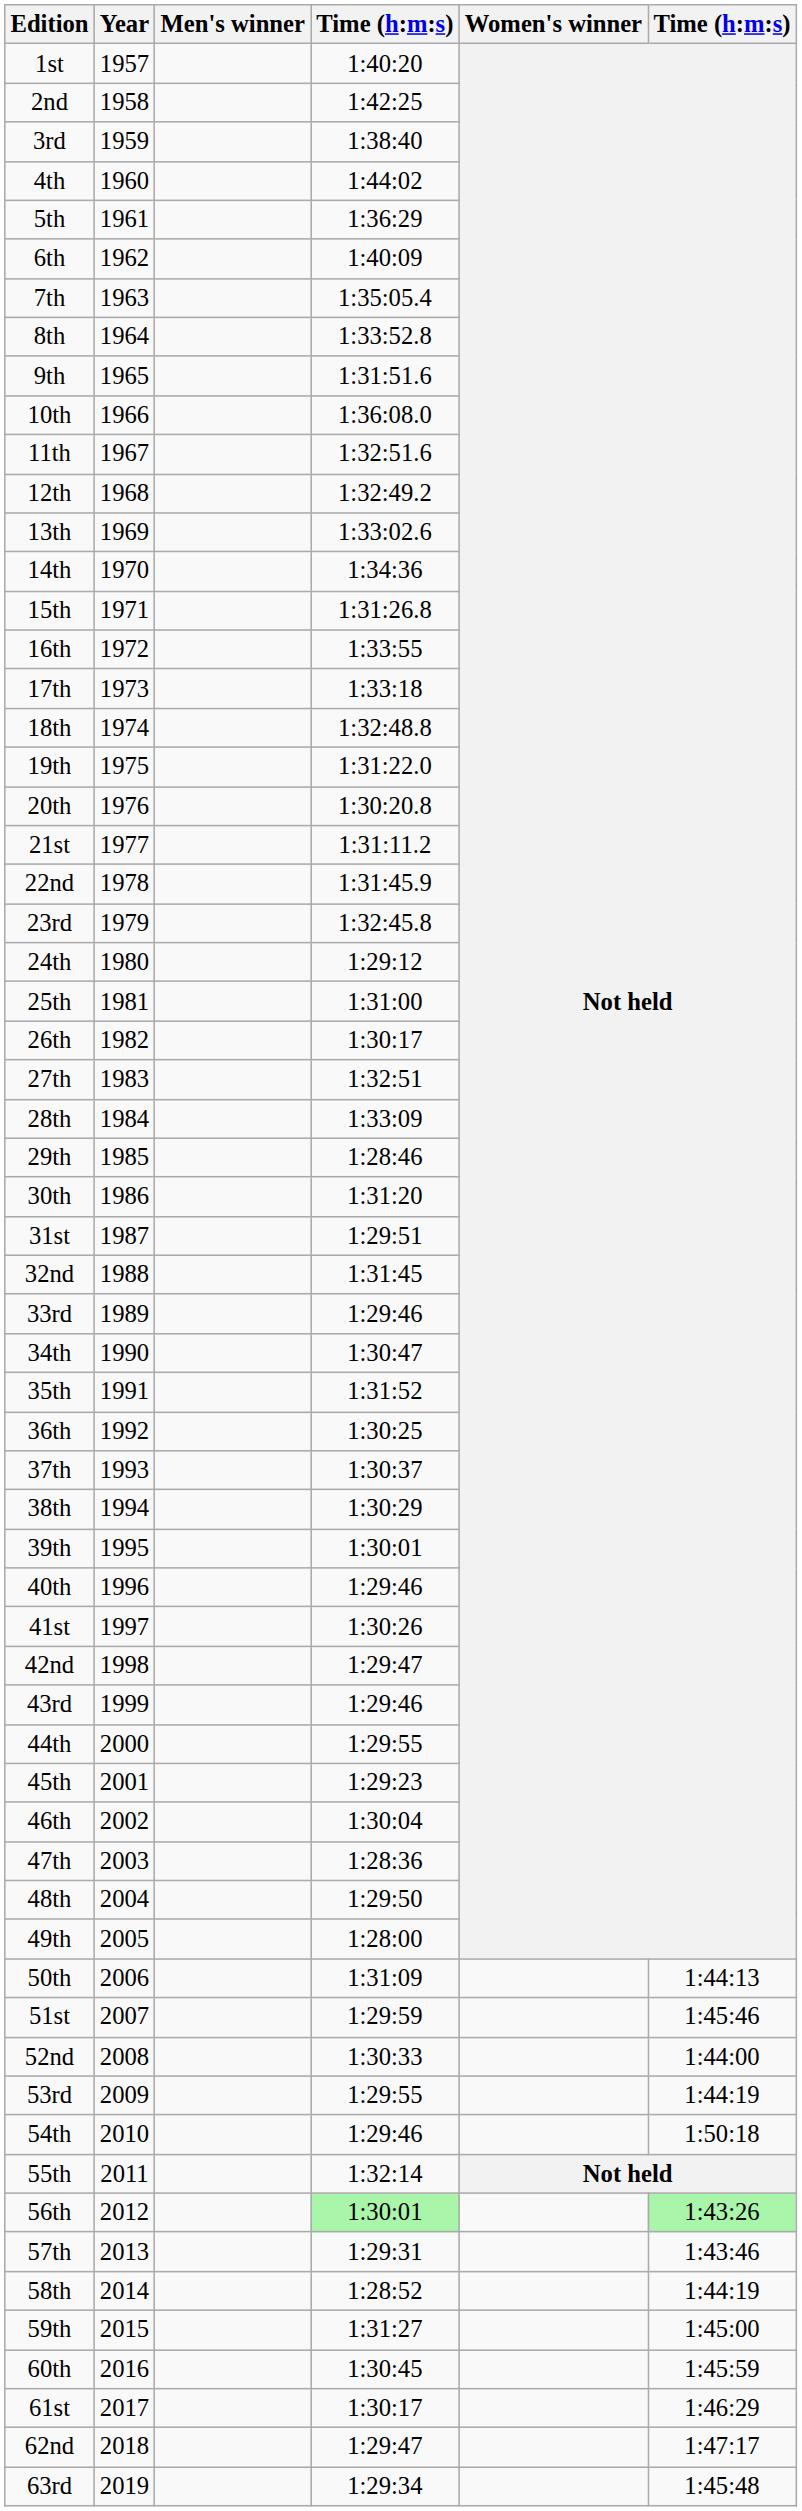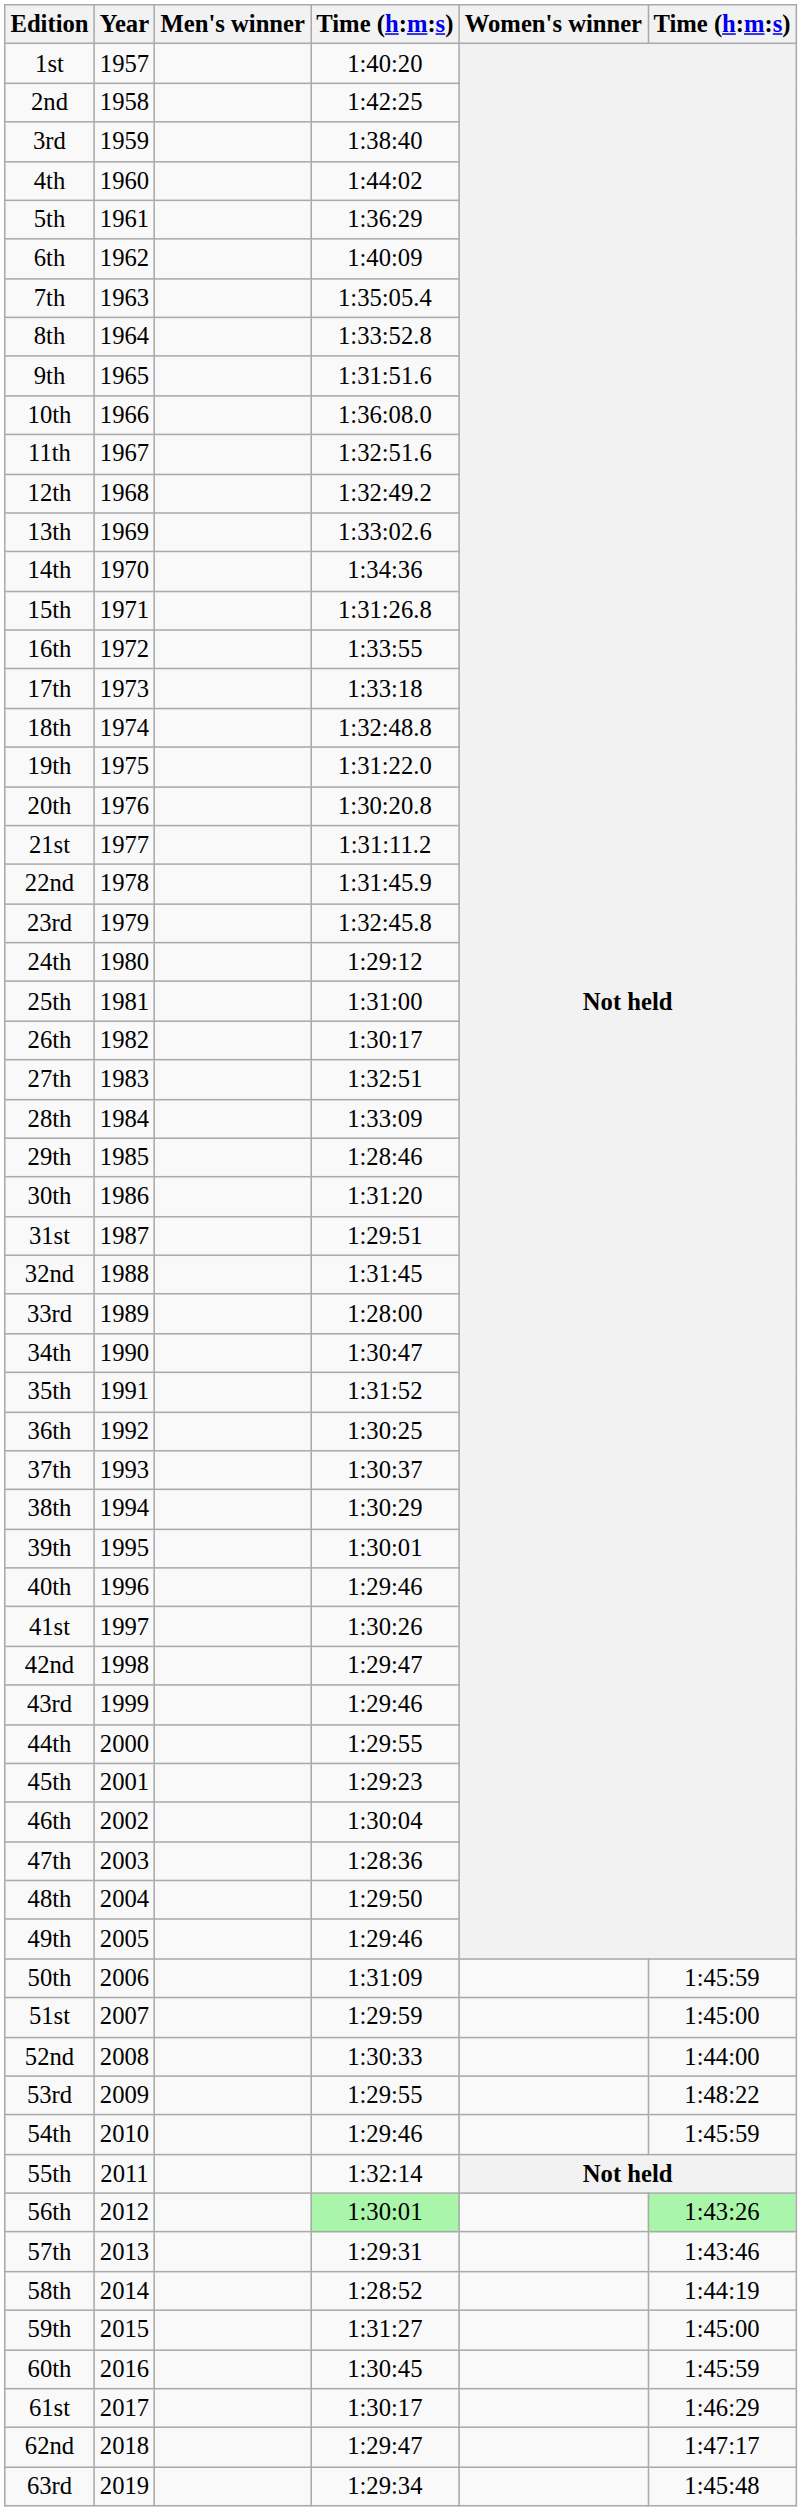 <table class="wikitable sortable" style="text-align:center">
 <tr>
 <th class=unsortable>Edition</th>
 <th>Year</th>
 <th class=unsortable>Men's winner</th>
 <th>Time (<a href='#'>h</a>:<a href='#'>m</a>:<a href='#'>s</a>)</th>
 <th class=unsortable>Women's winner</th>
 <th>Time (<a href='#'>h</a>:<a href='#'>m</a>:<a href='#'>s</a>)</th>
 </tr>
 <tr>
 <td>1st</td>
 <td>1957</td>
 <td align=left></td>
 <td>1:40:20</td>
 <th colspan=2 rowspan=49>Not held</th>
 </tr>
 <tr>
 <td>2nd</td>
 <td>1958</td>
 <td align=left></td>
 <td>1:42:25</td>
 </tr>
 <tr>
 <td>3rd</td>
 <td>1959</td>
 <td align=left></td>
 <td>1:38:40</td>
 </tr>
 <tr>
 <td>4th</td>
 <td>1960</td>
 <td align=left></td>
 <td>1:44:02</td>
 </tr>
 <tr>
 <td>5th</td>
 <td>1961</td>
 <td align=left></td>
 <td>1:36:29</td>
 </tr>
 <tr>
 <td>6th</td>
 <td>1962</td>
 <td align=left></td>
 <td>1:40:09</td>
 </tr>
 <tr>
 <td>7th</td>
 <td>1963</td>
 <td align=left></td>
 <td>1:35:05.4</td>
 </tr>
 <tr>
 <td>8th</td>
 <td>1964</td>
 <td align=left></td>
 <td>1:33:52.8</td>
 </tr>
 <tr>
 <td>9th</td>
 <td>1965</td>
 <td align=left></td>
 <td>1:31:51.6</td>
 </tr>
 <tr>
 <td>10th</td>
 <td>1966</td>
 <td align=left></td>
 <td>1:36:08.0</td>
 </tr>
 <tr>
 <td>11th</td>
 <td>1967</td>
 <td align=left></td>
 <td>1:32:51.6</td>
 </tr>
 <tr>
 <td>12th</td>
 <td>1968</td>
 <td align=left></td>
 <td>1:32:49.2</td>
 </tr>
 <tr>
 <td>13th</td>
 <td>1969</td>
 <td align=left></td>
 <td>1:33:02.6</td>
 </tr>
 <tr>
 <td>14th</td>
 <td>1970</td>
 <td align=left></td>
 <td>1:34:36</td>
 </tr>
 <tr>
 <td>15th</td>
 <td>1971</td>
 <td align=left></td>
 <td>1:31:26.8</td>
 </tr>
 <tr>
 <td>16th</td>
 <td>1972</td>
 <td align=left></td>
 <td>1:33:55</td>
 </tr>
 <tr>
 <td>17th</td>
 <td>1973</td>
 <td align=left></td>
 <td>1:33:18</td>
 </tr>
 <tr>
 <td>18th</td>
 <td>1974</td>
 <td align=left></td>
 <td>1:32:48.8</td>
 </tr>
 <tr>
 <td>19th</td>
 <td>1975</td>
 <td align=left></td>
 <td>1:31:22.0</td>
 </tr>
 <tr>
 <td>20th</td>
 <td>1976</td>
 <td align=left></td>
 <td>1:30:20.8</td>
 </tr>
 <tr>
 <td>21st</td>
 <td>1977</td>
 <td align=left></td>
 <td>1:31:11.2</td>
 </tr>
 <tr>
 <td>22nd</td>
 <td>1978</td>
 <td align=left></td>
 <td>1:31:45.9</td>
 </tr>
 <tr>
 <td>23rd</td>
 <td>1979</td>
 <td align=left></td>
 <td>1:32:45.8</td>
 </tr>
 <tr>
 <td>24th</td>
 <td>1980</td>
 <td align=left></td>
 <td>1:29:12</td>
 </tr>
 <tr>
 <td>25th</td>
 <td>1981</td>
 <td align=left></td>
 <td>1:31:00</td>
 </tr>
 <tr>
 <td>26th</td>
 <td>1982</td>
 <td align=left></td>
 <td>1:30:17</td>
 </tr>
 <tr>
 <td>27th</td>
 <td>1983</td>
 <td align=left></td>
 <td>1:32:51</td>
 </tr>
 <tr>
 <td>28th</td>
 <td>1984</td>
 <td align=left></td>
 <td>1:33:09</td>
 </tr>
 <tr>
 <td>29th</td>
 <td>1985</td>
 <td align=left></td>
 <td>1:28:46</td>
 </tr>
 <tr>
 <td>30th</td>
 <td>1986</td>
 <td align=left></td>
 <td>1:31:20</td>
 </tr>
 <tr>
 <td>31st</td>
 <td>1987</td>
 <td align=left></td>
 <td>1:29:51</td>
 </tr>
 <tr>
 <td>32nd</td>
 <td>1988</td>
 <td align=left></td>
 <td>1:31:45</td>
 </tr>
 <tr>
 <td>33rd</td>
 <td>1989</td>
 <td align=left></td>
-<td>1:29:46</td>
+<td>1:28:00</td>
 </tr>
 <tr>
 <td>34th</td>
 <td>1990</td>
 <td align=left></td>
 <td>1:30:47</td>
 </tr>
 <tr>
 <td>35th</td>
 <td>1991</td>
 <td align=left></td>
 <td>1:31:52</td>
 </tr>
 <tr>
 <td>36th</td>
 <td>1992</td>
 <td align=left></td>
 <td>1:30:25</td>
 </tr>
 <tr>
 <td>37th</td>
 <td>1993</td>
 <td align=left></td>
 <td>1:30:37</td>
 </tr>
 <tr>
 <td>38th</td>
 <td>1994</td>
 <td align=left></td>
 <td>1:30:29</td>
 </tr>
 <tr>
 <td>39th</td>
 <td>1995</td>
 <td align=left></td>
 <td>1:30:01</td>
 </tr>
 <tr>
 <td>40th</td>
 <td>1996</td>
 <td align=left></td>
 <td>1:29:46</td>
 </tr>
 <tr>
 <td>41st</td>
 <td>1997</td>
 <td align=left></td>
 <td>1:30:26</td>
 </tr>
 <tr>
 <td>42nd</td>
 <td>1998</td>
 <td align=left></td>
 <td>1:29:47</td>
 </tr>
 <tr>
 <td>43rd</td>
 <td>1999</td>
 <td align=left></td>
 <td>1:29:46</td>
 </tr>
 <tr>
 <td>44th</td>
 <td>2000</td>
 <td align=left></td>
 <td>1:29:55</td>
 </tr>
 <tr>
 <td>45th</td>
 <td>2001</td>
 <td align=left></td>
 <td>1:29:23</td>
 </tr>
 <tr>
 <td>46th</td>
 <td>2002</td>
 <td align=left></td>
 <td>1:30:04</td>
 </tr>
 <tr>
 <td>47th</td>
 <td>2003</td>
 <td align=left></td>
 <td>1:28:36</td>
 </tr>
 <tr>
 <td>48th</td>
 <td>2004</td>
 <td align=left></td>
 <td>1:29:50</td>
 </tr>
 <tr>
 <td>49th</td>
 <td>2005</td>
 <td align=left></td>
-<td>1:28:00</td>
+<td>1:29:46</td>
 </tr>
 <tr>
 <td>50th</td>
 <td>2006</td>
 <td align=left></td>
 <td>1:31:09</td>
 <td align=left></td>
-<td>1:44:13</td>
+<td>1:45:59</td>
 </tr>
 <tr>
 <td>51st</td>
 <td>2007</td>
 <td align=left></td>
 <td>1:29:59</td>
 <td align=left></td>
-<td>1:45:46</td>
+<td>1:45:00</td>
 </tr>
 <tr>
 <td>52nd</td>
 <td>2008</td>
 <td align=left></td>
 <td>1:30:33</td>
 <td align=left></td>
 <td>1:44:00</td>
 </tr>
 <tr>
 <td>53rd</td>
 <td>2009</td>
 <td align=left></td>
 <td>1:29:55</td>
 <td align=left></td>
-<td>1:44:19</td>
+<td>1:48:22</td>
 </tr>
 <tr>
 <td>54th</td>
 <td>2010</td>
 <td align=left></td>
 <td>1:29:46</td>
 <td align=left></td>
-<td>1:50:18</td>
+<td>1:45:59</td>
 </tr>
 <tr>
 <td>55th</td>
 <td>2011</td>
 <td align=left></td>
 <td>1:32:14</td>
 <th colspan=2>Not held</th>
 </tr>
 <tr>
 <td>56th</td>
 <td>2012</td>
 <td align=left></td>
 <td bgcolor=#A9F5A9>1:30:01</td>
 <td align=left></td>
 <td bgcolor=#A9F5A9>1:43:26</td>
 </tr>
 <tr>
 <td>57th</td>
 <td>2013</td>
 <td align=left></td>
 <td>1:29:31</td>
 <td align=left></td>
 <td>1:43:46</td>
 </tr>
 <tr>
 <td>58th</td>
 <td>2014</td>
 <td align=left></td>
 <td>1:28:52</td>
 <td align=left></td>
 <td>1:44:19</td>
 </tr>
 <tr>
 <td>59th</td>
 <td>2015</td>
 <td align=left></td>
 <td>1:31:27</td>
 <td align=left></td>
 <td>1:45:00</td>
 </tr>
 <tr>
 <td>60th</td>
 <td>2016</td>
 <td align=left></td>
 <td>1:30:45</td>
 <td align=left></td>
 <td>1:45:59</td>
 </tr>
 <tr>
 <td>61st</td>
 <td>2017</td>
 <td align=left></td>
 <td>1:30:17</td>
 <td align=left></td>
 <td>1:46:29</td>
 </tr>
 <tr>
 <td>62nd</td>
 <td>2018</td>
 <td align=left></td>
 <td>1:29:47</td>
 <td align=left></td>
 <td>1:47:17</td>
 </tr>
 <tr>
 <td>63rd</td>
 <td>2019</td>
 <td align=left></td>
 <td>1:29:34</td>
 <td align=left></td>
 <td>1:45:48</td>
 </tr>
 </table>
